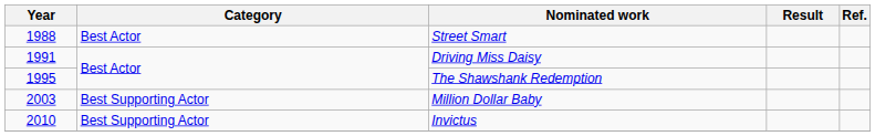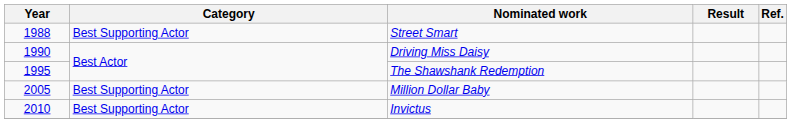 <table class=wikitable>
 <tr>
 <th scope="col" style="width:5em;">Year</th>
 <th scope="col" style="width:26em;">Category</th>
 <th scope="col" style="width:25em;">Nominated work</th>
 <th scope="col" style="width:5em;">Result</th>
 <th>Ref.</th>
 </tr>
 <tr>
 <td style="text-align:center;"><a href='#'>1988</a></td>
-<td><a href='#'>Best Actor</a></td>
+<td><a href='#'>Best Supporting Actor</a></td>
 <td><em><a href='#'>Street Smart</a></em></td>
 <td></td>
 <td style="text-align:center;"></td>
 </tr>
 <tr>
-<td align="center"><a href='#'>1991</a></td>
+<td align="center"><a href='#'>1990</a></td>
 <td rowspan=2><a href='#'>Best Actor</a></td>
 <td><em><a href='#'>Driving Miss Daisy</a></em></td>
 <td></td>
 <td style="text-align:center;"></td>
 </tr>
 <tr>
 <td align="center"><a href='#'>1995</a></td>
 <td><em><a href='#'>The Shawshank Redemption</a></em></td>
 <td></td>
 <td style="text-align:center;"></td>
 </tr>
 <tr>
-<td align="center"><a href='#'>2003</a></td>
+<td align="center"><a href='#'>2005</a></td>
 <td><a href='#'>Best Supporting Actor</a></td>
 <td><em><a href='#'>Million Dollar Baby</a></em></td>
 <td></td>
 <td style="text-align:center;"></td>
 </tr>
 <tr>
 <td align="center"><a href='#'>2010</a></td>
 <td><a href='#'>Best Supporting Actor</a></td>
 <td><em><a href='#'>Invictus</a></em></td>
 <td></td>
 <td style="text-align:center;"></td>
 </tr>
 <tr>
 </tr>
 </table>
